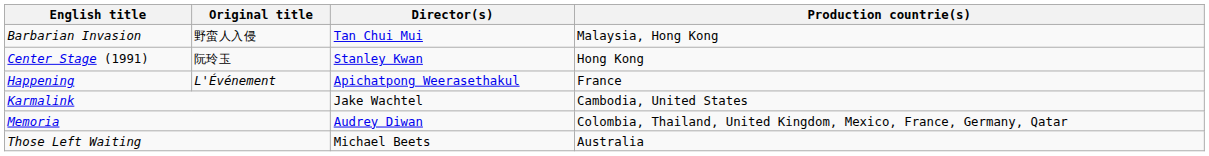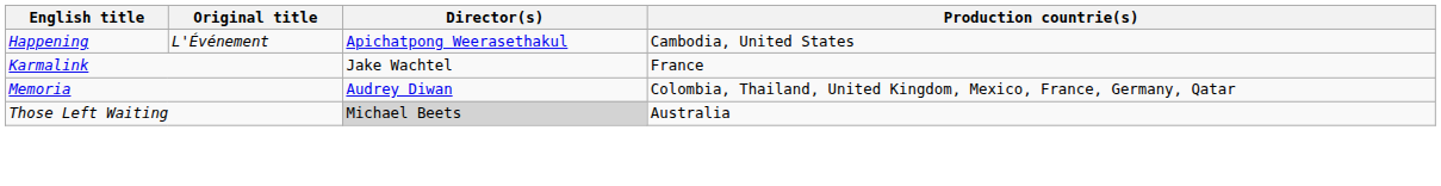 <table class="sortable wikitable" style="width:100%; margin-bottom:4px">
 <tr>
 <th scope="col">English title</th>
 <th scope="col">Original title</th>
 <th scope="col">Director(s)</th>
 <th scope="col">Production countrie(s)</th>
 </tr>
 <tr>
-<td><em>Barbarian Invasion</em></td>
-<td>野蛮人入侵</td>
-<td><a href='#'>Tan Chui Mui</a></td>
-<td>Malaysia, Hong Kong</td>
-</tr>
-<tr>
-<td><em><a href='#'>Center Stage</a></em> (1991)</td>
-<td>阮玲玉</td>
-<td><a href='#'>Stanley Kwan</a></td>
-<td>Hong Kong</td>
-</tr>
-<tr>
 <td><em><a href='#'>Happening</a></em></td>
 <td><em>L'Événement</em></td>
 <td><a href='#'>Apichatpong Weerasethakul</a></td>
-<td>France</td>
+<td>Cambodia, United States</td>
 </tr>
 <tr>
 <td colspan="2"><em><a href='#'>Karmalink</a></em></td>
 <td>Jake Wachtel</td>
-<td>Cambodia, United States</td>
+<td>France</td>
 </tr>
 <tr>
 <td colspan="2"><em><a href='#'>Memoria</a></em></td>
 <td><a href='#'>Audrey Diwan</a></td>
 <td>Colombia, Thailand, United Kingdom, Mexico, France, Germany, Qatar</td>
 </tr>
 <tr>
 <td colspan="2"><em>Those Left Waiting</em></td>
-<td>Michael Beets</td>
+<td style="background: lightgrey;">Michael Beets</td>
 <td>Australia</td>
 </tr>
 </table>
